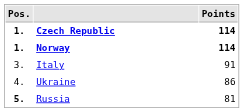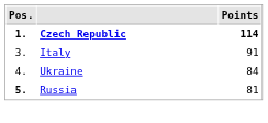 <table cellspacing="1" cellpadding="3" style="border:1px solid #AAAAAA;font-size:90%">
 <tr bgcolor="#E4E4E4">
 <th style="border-bottom:1px solid #AAAAAA" width=10>Pos.</th>
 <th style="border-bottom:1px solid #AAAAAA" width=200></th>
 <th style="border-bottom:1px solid #AAAAAA" width=20>Points</th>
 </tr>
 <tr>
 <td align="center"><strong>1.</strong></td>
 <td> <strong><a href='#'>Czech Republic</a></strong></td>
 <td align="right"><strong>114</strong></td>
 </tr>
 <tr>
-<td align="center"><strong>1.</strong></td>
-<td> <strong><a href='#'>Norway</a></strong></td>
-<td align="right"><strong>114</strong></td>
-</tr>
-<tr>
 <td align="center">3.</td>
 <td> <a href='#'>Italy</a></td>
 <td align="right">91</td>
 </tr>
 <tr>
 <td align="center">4.</td>
 <td> <a href='#'>Ukraine</a></td>
-<td align="right">86</td>
+<td align="right">84</td>
 </tr>
 <tr>
 <td align="center"><strong>5.</strong></td>
 <td> <a href='#'>Russia</a></td>
 <td align="right">81</td>
 </tr>
 </table>
